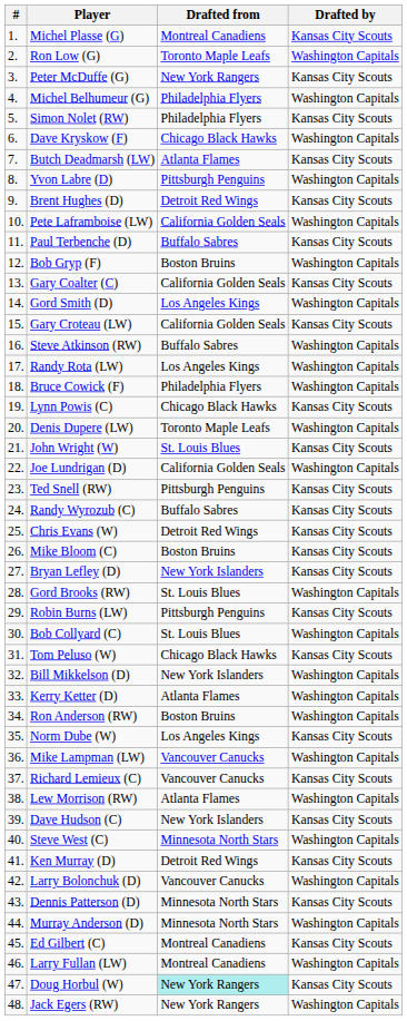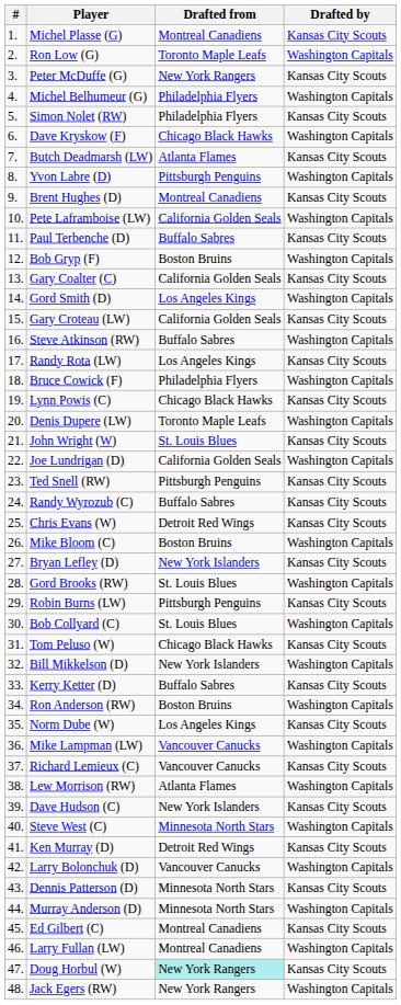 <table class="wikitable">
 <tr>
 <th>#</th>
 <th>Player</th>
 <th>Drafted from</th>
 <th>Drafted by</th>
 </tr>
 <tr>
 <td>1.</td>
 <td><a href='#'>Michel Plasse</a> (<a href='#'>G</a>)</td>
 <td><a href='#'>Montreal Canadiens</a></td>
 <td><a href='#'>Kansas City Scouts</a></td>
 </tr>
 <tr>
 <td>2.</td>
 <td><a href='#'>Ron Low</a> (G)</td>
 <td><a href='#'>Toronto Maple Leafs</a></td>
 <td><a href='#'>Washington Capitals</a></td>
 </tr>
 <tr>
 <td>3.</td>
 <td><a href='#'>Peter McDuffe</a> (G)</td>
 <td><a href='#'>New York Rangers</a></td>
 <td>Kansas City Scouts</td>
 </tr>
 <tr>
 <td>4.</td>
 <td><a href='#'>Michel Belhumeur</a> (G)</td>
 <td><a href='#'>Philadelphia Flyers</a></td>
 <td>Washington Capitals</td>
 </tr>
 <tr>
 <td>5.</td>
 <td><a href='#'>Simon Nolet</a> (<a href='#'>RW</a>)</td>
 <td>Philadelphia Flyers</td>
 <td>Kansas City Scouts</td>
 </tr>
 <tr>
 <td>6.</td>
 <td><a href='#'>Dave Kryskow</a> (<a href='#'>F</a>)</td>
 <td><a href='#'>Chicago Black Hawks</a></td>
 <td>Washington Capitals</td>
 </tr>
 <tr>
 <td>7.</td>
 <td><a href='#'>Butch Deadmarsh</a> (<a href='#'>LW</a>)</td>
 <td><a href='#'>Atlanta Flames</a></td>
 <td>Kansas City Scouts</td>
 </tr>
 <tr>
 <td>8.</td>
 <td><a href='#'>Yvon Labre</a> (<a href='#'>D</a>)</td>
 <td><a href='#'>Pittsburgh Penguins</a></td>
 <td>Washington Capitals</td>
 </tr>
 <tr>
 <td>9.</td>
 <td><a href='#'>Brent Hughes</a> (D)</td>
-<td><a href='#'>Detroit Red Wings</a></td>
+<td><a href='#'>Montreal Canadiens</a></td>
 <td>Kansas City Scouts</td>
 </tr>
 <tr>
 <td>10.</td>
 <td><a href='#'>Pete Laframboise</a> (LW)</td>
 <td><a href='#'>California Golden Seals</a></td>
 <td>Washington Capitals</td>
 </tr>
 <tr>
 <td>11.</td>
 <td><a href='#'>Paul Terbenche</a> (D)</td>
 <td><a href='#'>Buffalo Sabres</a></td>
 <td>Kansas City Scouts</td>
 </tr>
 <tr>
 <td>12.</td>
 <td><a href='#'>Bob Gryp</a> (F)</td>
 <td>Boston Bruins</td>
 <td>Washington Capitals</td>
 </tr>
 <tr>
 <td>13.</td>
 <td><a href='#'>Gary Coalter</a> (<a href='#'>C</a>)</td>
 <td>California Golden Seals</td>
 <td>Kansas City Scouts</td>
 </tr>
 <tr>
 <td>14.</td>
 <td><a href='#'>Gord Smith</a> (D)</td>
 <td><a href='#'>Los Angeles Kings</a></td>
 <td>Washington Capitals</td>
 </tr>
 <tr>
 <td>15.</td>
 <td><a href='#'>Gary Croteau</a> (LW)</td>
 <td>California Golden Seals</td>
 <td>Kansas City Scouts</td>
 </tr>
 <tr>
 <td>16.</td>
 <td><a href='#'>Steve Atkinson</a> (RW)</td>
 <td>Buffalo Sabres</td>
 <td>Washington Capitals</td>
 </tr>
 <tr>
 <td>17.</td>
 <td><a href='#'>Randy Rota</a> (LW)</td>
 <td>Los Angeles Kings</td>
-<td>Washington Capitals</td>
+<td>Kansas City Scouts</td>
 </tr>
 <tr>
 <td>18.</td>
 <td><a href='#'>Bruce Cowick</a> (F)</td>
 <td>Philadelphia Flyers</td>
 <td>Washington Capitals</td>
 </tr>
 <tr>
 <td>19.</td>
 <td><a href='#'>Lynn Powis</a> (C)</td>
 <td>Chicago Black Hawks</td>
 <td>Kansas City Scouts</td>
 </tr>
 <tr>
 <td>20.</td>
 <td><a href='#'>Denis Dupere</a> (LW)</td>
 <td>Toronto Maple Leafs</td>
 <td>Washington Capitals</td>
 </tr>
 <tr>
 <td>21.</td>
 <td><a href='#'>John Wright</a> (<a href='#'>W</a>)</td>
 <td><a href='#'>St. Louis Blues</a></td>
 <td>Kansas City Scouts</td>
 </tr>
 <tr>
 <td>22.</td>
 <td><a href='#'>Joe Lundrigan</a> (D)</td>
 <td>California Golden Seals</td>
 <td>Washington Capitals</td>
 </tr>
 <tr>
 <td>23.</td>
 <td><a href='#'>Ted Snell</a> (RW)</td>
 <td>Pittsburgh Penguins</td>
 <td>Kansas City Scouts</td>
 </tr>
 <tr>
 <td>24.</td>
 <td><a href='#'>Randy Wyrozub</a> (C)</td>
 <td>Buffalo Sabres</td>
 <td>Kansas City Scouts</td>
 </tr>
 <tr>
 <td>25.</td>
 <td><a href='#'>Chris Evans</a> (W)</td>
 <td>Detroit Red Wings</td>
 <td>Kansas City Scouts</td>
 </tr>
 <tr>
 <td>26.</td>
 <td><a href='#'>Mike Bloom</a> (C)</td>
 <td>Boston Bruins</td>
-<td>Kansas City Scouts</td>
+<td>Washington Capitals</td>
 </tr>
 <tr>
 <td>27.</td>
 <td><a href='#'>Bryan Lefley</a> (D)</td>
 <td><a href='#'>New York Islanders</a></td>
 <td>Kansas City Scouts</td>
 </tr>
 <tr>
 <td>28.</td>
 <td><a href='#'>Gord Brooks</a> (RW)</td>
 <td>St. Louis Blues</td>
 <td>Washington Capitals</td>
 </tr>
 <tr>
 <td>29.</td>
 <td><a href='#'>Robin Burns</a> (LW)</td>
 <td>Pittsburgh Penguins</td>
 <td>Kansas City Scouts</td>
 </tr>
 <tr>
 <td>30.</td>
 <td><a href='#'>Bob Collyard</a> (C)</td>
 <td>St. Louis Blues</td>
 <td>Washington Capitals</td>
 </tr>
 <tr>
 <td>31.</td>
 <td><a href='#'>Tom Peluso</a> (W)</td>
 <td>Chicago Black Hawks</td>
 <td>Kansas City Scouts</td>
 </tr>
 <tr>
 <td>32.</td>
 <td><a href='#'>Bill Mikkelson</a> (D)</td>
 <td>New York Islanders</td>
 <td>Washington Capitals</td>
 </tr>
 <tr>
 <td>33.</td>
 <td><a href='#'>Kerry Ketter</a> (D)</td>
-<td>Atlanta Flames</td>
-<td>Washington Capitals</td>
+<td>Buffalo Sabres</td>
+<td>Kansas City Scouts</td>
 </tr>
 <tr>
 <td>34.</td>
 <td><a href='#'>Ron Anderson</a> (RW)</td>
 <td>Boston Bruins</td>
 <td>Washington Capitals</td>
 </tr>
 <tr>
 <td>35.</td>
 <td><a href='#'>Norm Dube</a> (W)</td>
 <td>Los Angeles Kings</td>
 <td>Kansas City Scouts</td>
 </tr>
 <tr>
 <td>36.</td>
 <td><a href='#'>Mike Lampman</a> (LW)</td>
 <td><a href='#'>Vancouver Canucks</a></td>
 <td>Washington Capitals</td>
 </tr>
 <tr>
 <td>37.</td>
 <td><a href='#'>Richard Lemieux</a> (C)</td>
 <td>Vancouver Canucks</td>
 <td>Kansas City Scouts</td>
 </tr>
 <tr>
 <td>38.</td>
 <td><a href='#'>Lew Morrison</a> (RW)</td>
 <td>Atlanta Flames</td>
 <td>Washington Capitals</td>
 </tr>
 <tr>
 <td>39.</td>
 <td><a href='#'>Dave Hudson</a> (C)</td>
 <td>New York Islanders</td>
 <td>Kansas City Scouts</td>
 </tr>
 <tr>
 <td>40.</td>
 <td><a href='#'>Steve West</a> (C)</td>
 <td><a href='#'>Minnesota North Stars</a></td>
 <td>Washington Capitals</td>
 </tr>
 <tr>
 <td>41.</td>
 <td><a href='#'>Ken Murray</a> (D)</td>
 <td>Detroit Red Wings</td>
 <td>Kansas City Scouts</td>
 </tr>
 <tr>
 <td>42.</td>
 <td><a href='#'>Larry Bolonchuk</a> (D)</td>
 <td>Vancouver Canucks</td>
 <td>Washington Capitals</td>
 </tr>
 <tr>
 <td>43.</td>
 <td><a href='#'>Dennis Patterson</a> (D)</td>
 <td>Minnesota North Stars</td>
 <td>Kansas City Scouts</td>
 </tr>
 <tr>
 <td>44.</td>
 <td><a href='#'>Murray Anderson</a> (D)</td>
 <td>Minnesota North Stars</td>
 <td>Washington Capitals</td>
 </tr>
 <tr>
 <td>45.</td>
 <td><a href='#'>Ed Gilbert</a> (C)</td>
 <td>Montreal Canadiens</td>
 <td>Kansas City Scouts</td>
 </tr>
 <tr>
 <td>46.</td>
 <td><a href='#'>Larry Fullan</a> (LW)</td>
 <td>Montreal Canadiens</td>
 <td>Washington Capitals</td>
 </tr>
 <tr>
 <td>47.</td>
 <td><a href='#'>Doug Horbul</a> (W)</td>
 <td style="background: paleturquoise;">New York Rangers</td>
 <td>Kansas City Scouts</td>
 </tr>
 <tr>
 <td>48.</td>
 <td><a href='#'>Jack Egers</a> (RW)</td>
 <td>New York Rangers</td>
 <td>Washington Capitals</td>
 </tr>
 </table>
